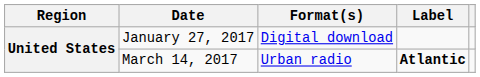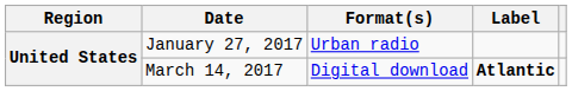 <table class="wikitable plainrowheaders">
 <tr>
 <th scope="col">Region</th>
 <th scope="col">Date</th>
 <th scope="col">Format(s)</th>
 <th scope="col">Label</th>
 <th scope="col"></th>
 </tr>
 <tr>
 <th scope="row" rowspan="2">United States</th>
 <td>January 27, 2017</td>
-<td><a href='#'>Digital download</a></td>
+<td><a href='#'>Urban radio</a></td>
 <td></td>
 <td style="text-align:center;"></td>
 </tr>
 <tr>
 <td>March 14, 2017</td>
-<td><a href='#'>Urban radio</a></td>
+<td><a href='#'>Digital download</a></td>
 <td><strong>Atlantic</strong></td>
 <td style="text-align:center;"></td>
 </tr>
 </table>
